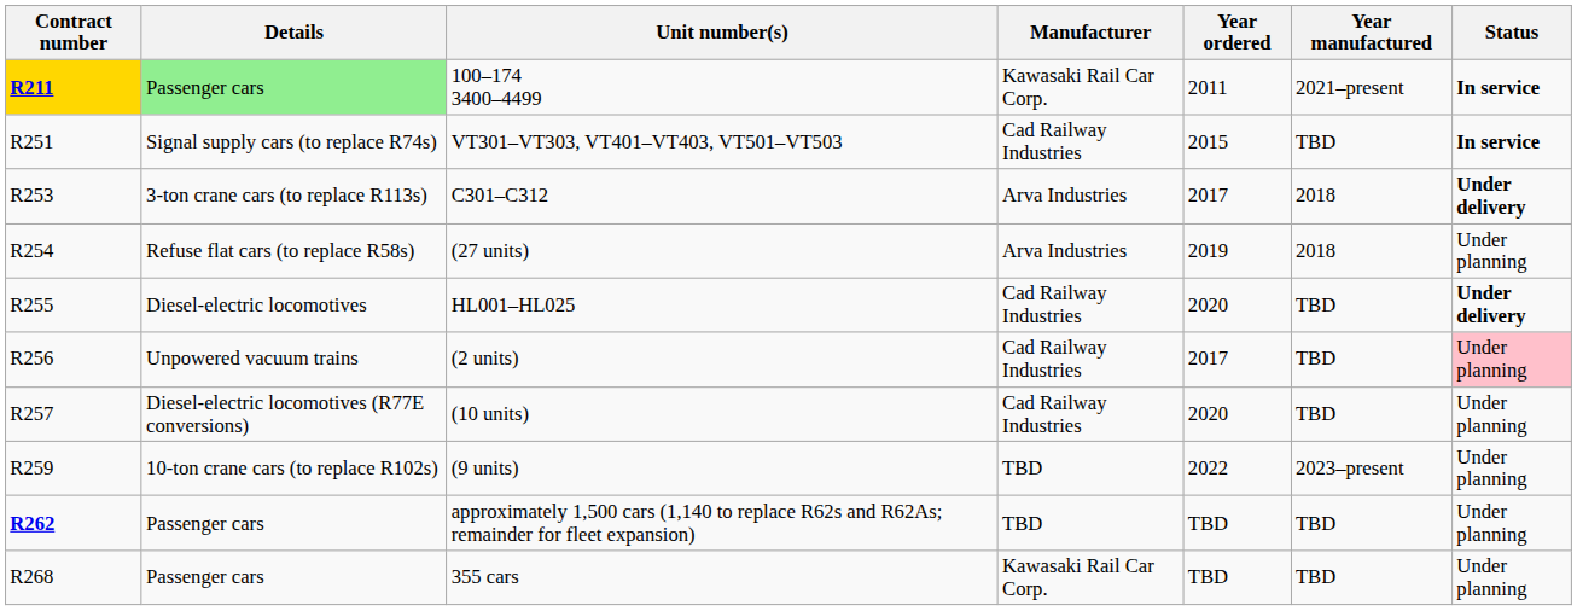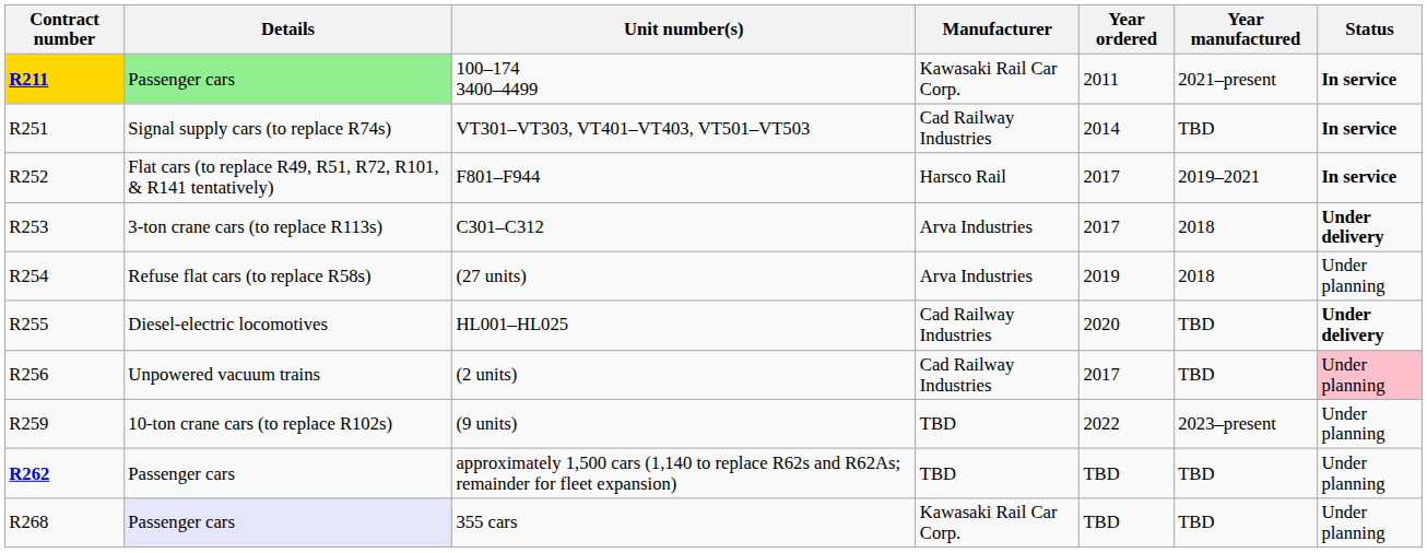 <table class="wikitable sortable">
 <tr>
 <th>Contract number</th>
 <th>Details</th>
 <th>Unit number(s)</th>
 <th>Manufacturer</th>
 <th>Year ordered</th>
 <th>Year manufactured</th>
 <th>Status</th>
 </tr>
 <tr>
 <td style="background: gold;"><strong><a href='#'>R211</a></strong></td>
 <td style="background: lightgreen;">Passenger cars</td>
 <td>100–174<br>3400–4499</td>
 <td>Kawasaki Rail Car Corp.</td>
 <td>2011</td>
 <td>2021–present</td>
 <td><strong>In service</strong></td>
 </tr>
 <tr>
 <td>R251</td>
 <td>Signal supply cars (to replace R74s)</td>
 <td>VT301–VT303, VT401–VT403, VT501–VT503</td>
 <td>Cad Railway Industries</td>
-<td>2015</td>
+<td>2014</td>
 <td>TBD</td>
+<td><strong>In service</strong></td>
+</tr>
+<tr>
+<td>R252</td>
+<td>Flat cars (to replace R49, R51, R72, R101, & R141 tentatively)</td>
+<td>F801–F944</td>
+<td>Harsco Rail</td>
+<td>2017</td>
+<td>2019–2021</td>
 <td><strong>In service</strong></td>
 </tr>
 <tr>
 <td>R253</td>
 <td>3-ton crane cars (to replace R113s)</td>
 <td>C301–C312</td>
 <td>Arva Industries</td>
 <td>2017</td>
 <td>2018</td>
 <td><strong>Under delivery</strong></td>
 </tr>
 <tr>
 <td>R254</td>
 <td>Refuse flat cars (to replace R58s)</td>
 <td>(27 units)</td>
 <td>Arva Industries</td>
 <td>2019</td>
 <td>2018</td>
 <td>Under planning</td>
 </tr>
 <tr>
 <td>R255</td>
 <td>Diesel-electric locomotives</td>
 <td>HL001–HL025</td>
 <td>Cad Railway Industries</td>
 <td>2020</td>
 <td>TBD</td>
 <td><strong>Under delivery</strong></td>
 </tr>
 <tr>
 <td>R256</td>
 <td>Unpowered vacuum trains</td>
 <td>(2 units)</td>
 <td>Cad Railway Industries</td>
 <td>2017</td>
 <td>TBD</td>
 <td style="background: pink;">Under planning</td>
 </tr>
 <tr>
-<td>R257</td>
-<td>Diesel-electric locomotives (R77E conversions)</td>
-<td>(10 units)</td>
-<td>Cad Railway Industries</td>
-<td>2020</td>
-<td>TBD</td>
-<td>Under planning</td>
-</tr>
-<tr>
 <td>R259</td>
 <td>10-ton crane cars (to replace R102s)</td>
 <td>(9 units)</td>
 <td>TBD</td>
 <td>2022</td>
 <td>2023–present</td>
 <td>Under planning</td>
 </tr>
 <tr>
 <td><strong><a href='#'>R262</a></strong></td>
 <td>Passenger cars</td>
 <td>approximately 1,500 cars (1,140 to replace R62s and R62As; remainder for fleet expansion)</td>
 <td>TBD</td>
 <td>TBD</td>
 <td>TBD</td>
 <td>Under planning</td>
 </tr>
 <tr>
 <td>R268</td>
-<td>Passenger cars</td>
+<td style="background: lavender;">Passenger cars</td>
 <td>355 cars</td>
 <td>Kawasaki Rail Car Corp.</td>
 <td>TBD</td>
 <td>TBD</td>
 <td>Under planning</td>
 </tr>
 </table>
